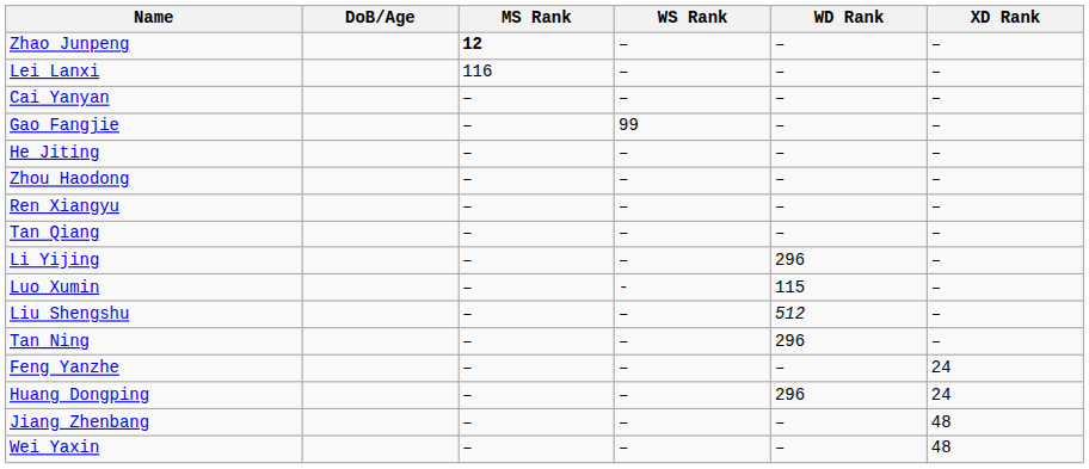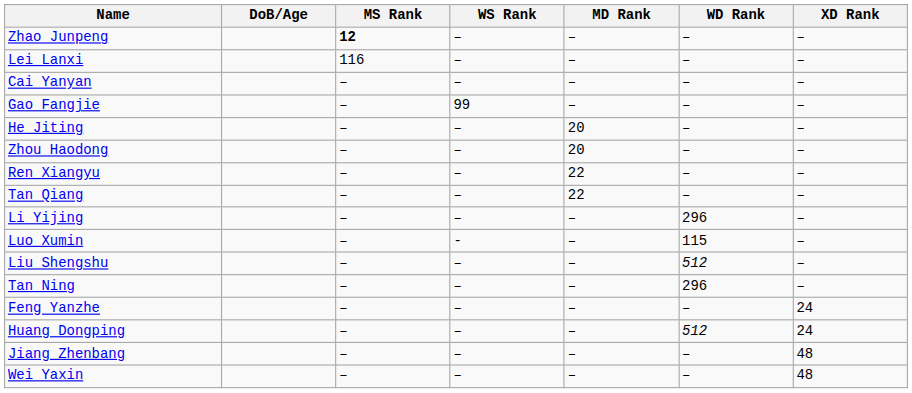 <table class="sortable wikitable"  style="width:800px; font-size:95%;">
 <tr>
 <th align="left">Name</th>
 <th align="left">DoB/Age</th>
 <th align="left">MS Rank</th>
 <th align="left">WS Rank</th>
+<th align="left">MD Rank</th>
 <th align="left">WD Rank</th>
 <th align="left">XD Rank</th>
 </tr>
 <tr>
 <td><a href='#'>Zhao Junpeng</a></td>
 <td></td>
 <td><strong>12</strong></td>
+<td>–</td>
 <td>–</td>
 <td>–</td>
 <td>–</td>
 </tr>
 <tr>
 <td><a href='#'>Lei Lanxi</a></td>
 <td></td>
 <td>116</td>
 <td>–</td>
 <td>–</td>
 <td>–</td>
+<td>–</td>
 </tr>
 <tr>
 <td><a href='#'>Cai Yanyan</a></td>
 <td></td>
+<td>–</td>
 <td>–</td>
 <td>–</td>
 <td>–</td>
 <td>–</td>
 </tr>
 <tr>
 <td><a href='#'>Gao Fangjie</a></td>
 <td></td>
 <td>–</td>
 <td>99</td>
 <td>–</td>
 <td>–</td>
+<td>–</td>
 </tr>
 <tr>
 <td><a href='#'>He Jiting</a></td>
 <td></td>
 <td>–</td>
 <td>–</td>
+<td>20</td>
 <td>–</td>
 <td>–</td>
 </tr>
 <tr>
 <td><a href='#'>Zhou Haodong</a></td>
 <td></td>
 <td>–</td>
 <td>–</td>
+<td>20</td>
 <td>–</td>
 <td>–</td>
 </tr>
 <tr>
 <td><a href='#'>Ren Xiangyu</a></td>
 <td></td>
 <td>–</td>
 <td>–</td>
+<td>22</td>
 <td>–</td>
 <td>–</td>
 </tr>
 <tr>
 <td><a href='#'>Tan Qiang</a></td>
 <td></td>
 <td>–</td>
 <td>–</td>
+<td>22</td>
 <td>–</td>
 <td>–</td>
 </tr>
 <tr>
 <td><a href='#'>Li Yijing</a></td>
 <td></td>
+<td>–</td>
 <td>–</td>
 <td>–</td>
 <td>296</td>
 <td>–</td>
 </tr>
 <tr>
 <td><a href='#'>Luo Xumin</a></td>
 <td></td>
 <td>–</td>
 <td>-</td>
+<td>–</td>
 <td>115</td>
 <td>–</td>
 </tr>
 <tr>
 <td><a href='#'>Liu Shengshu</a></td>
 <td></td>
 <td>–</td>
 <td>–</td>
+<td>–</td>
 <td><em>512</em></td>
 <td>–</td>
 </tr>
 <tr>
 <td><a href='#'>Tan Ning</a></td>
 <td></td>
+<td>–</td>
 <td>–</td>
 <td>–</td>
 <td>296</td>
 <td>–</td>
 </tr>
 <tr>
 <td><a href='#'>Feng Yanzhe</a></td>
 <td></td>
 <td>–</td>
 <td>–</td>
 <td>–</td>
+<td>–</td>
 <td>24</td>
 </tr>
 <tr>
 <td><a href='#'>Huang Dongping</a></td>
 <td></td>
 <td>–</td>
 <td>–</td>
-<td>296</td>
+<td>–</td>
+<td><em>512</em></td>
 <td>24</td>
 </tr>
 <tr>
 <td><a href='#'>Jiang Zhenbang</a></td>
 <td></td>
+<td>–</td>
 <td>–</td>
 <td>–</td>
 <td>–</td>
 <td>48</td>
 </tr>
 <tr>
 <td><a href='#'>Wei Yaxin</a></td>
 <td></td>
 <td>–</td>
 <td>–</td>
 <td>–</td>
+<td>–</td>
 <td>48</td>
 </tr>
 </table>
